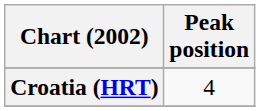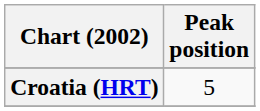 <table class="wikitable sortable plainrowheaders">
 <tr>
 <th scope="col">Chart (2002)</th>
 <th scope="col">Peak<br>position</th>
 </tr>
 <tr>
 </tr>
 <tr>
 <th scope="row">Croatia (<a href='#'>HRT</a>)</th>
-<td align="center">4</td>
+<td align="center">5</td>
 </tr>
 <tr>
 </tr>
 <tr>
 </tr>
 <tr>
 </tr>
 <tr>
 </tr>
 <tr>
 </tr>
 <tr>
 </tr>
 <tr>
 </tr>
 <tr>
 </tr>
 <tr>
 </tr>
 </table>
